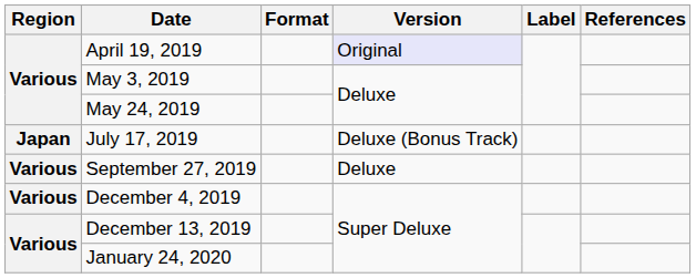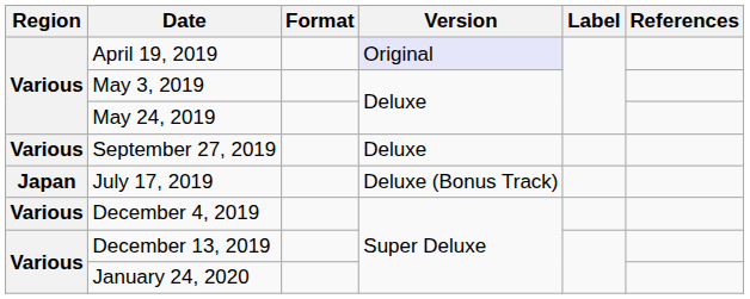 <table class="wikitable plainrowheaders">
 <tr>
 <th scope="col">Region</th>
 <th scope="col">Date</th>
 <th scope="col">Format</th>
 <th scope="col">Version</th>
 <th scope="col">Label</th>
 <th scope="col">References</th>
 </tr>
 <tr>
 <th scope="row" rowspan="3">Various</th>
 <td>April 19, 2019</td>
 <td></td>
 <td style="background: lavender;">Original</td>
 <td rowspan="3"></td>
 <td></td>
 </tr>
 <tr>
 <td>May 3, 2019</td>
 <td></td>
 <td rowspan="2">Deluxe</td>
 <td></td>
 </tr>
 <tr>
 <td>May 24, 2019</td>
 <td></td>
 <td align="center"></td>
 </tr>
 <tr>
+<th scope="row">Various</th>
+<td>September 27, 2019</td>
+<td></td>
+<td>Deluxe</td>
+<td></td>
+<td align="center"></td>
+</tr>
+<tr>
 <th scope="row">Japan</th>
 <td>July 17, 2019</td>
 <td></td>
 <td>Deluxe (Bonus Track)</td>
-<td></td>
-<td align="center"></td>
-</tr>
-<tr>
-<th scope="row">Various</th>
-<td>September 27, 2019</td>
-<td></td>
-<td>Deluxe</td>
 <td></td>
 <td align="center"></td>
 </tr>
 <tr>
 <th scope="row">Various</th>
 <td>December 4, 2019</td>
 <td></td>
 <td rowspan="3">Super Deluxe</td>
 <td></td>
 <td align="center"></td>
 </tr>
 <tr>
 <th scope="row" rowspan="2">Various</th>
 <td>December 13, 2019</td>
 <td></td>
 <td rowspan="2"></td>
 <td align="center"></td>
 </tr>
 <tr>
 <td>January 24, 2020</td>
 <td></td>
 <td align="center"></td>
 </tr>
 </table>
